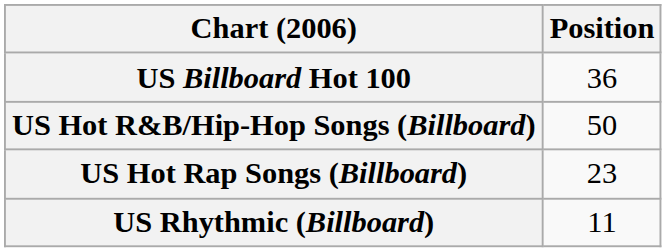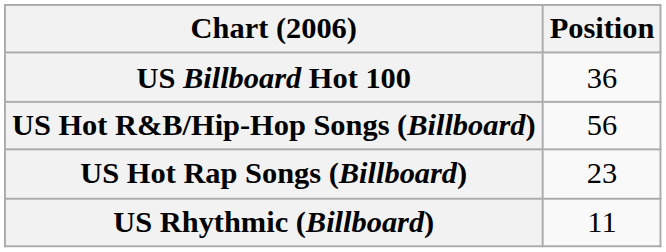 <table class="wikitable plainrowheaders sortable">
 <tr>
 <th scope="col">Chart (2006)</th>
 <th scope="col">Position</th>
 </tr>
 <tr>
 <th scope="row">US <em>Billboard</em> Hot 100</th>
 <td align=center>36</td>
 </tr>
 <tr>
 <th scope="row">US Hot R&B/Hip-Hop Songs (<em>Billboard</em>)</th>
-<td align=center>50</td>
+<td align=center>56</td>
 </tr>
 <tr>
 <th scope="row">US Hot Rap Songs (<em>Billboard</em>)</th>
 <td align=center>23</td>
 </tr>
 <tr>
 <th scope="row">US Rhythmic (<em>Billboard</em>)</th>
 <td align=center>11</td>
 </tr>
 </table>
